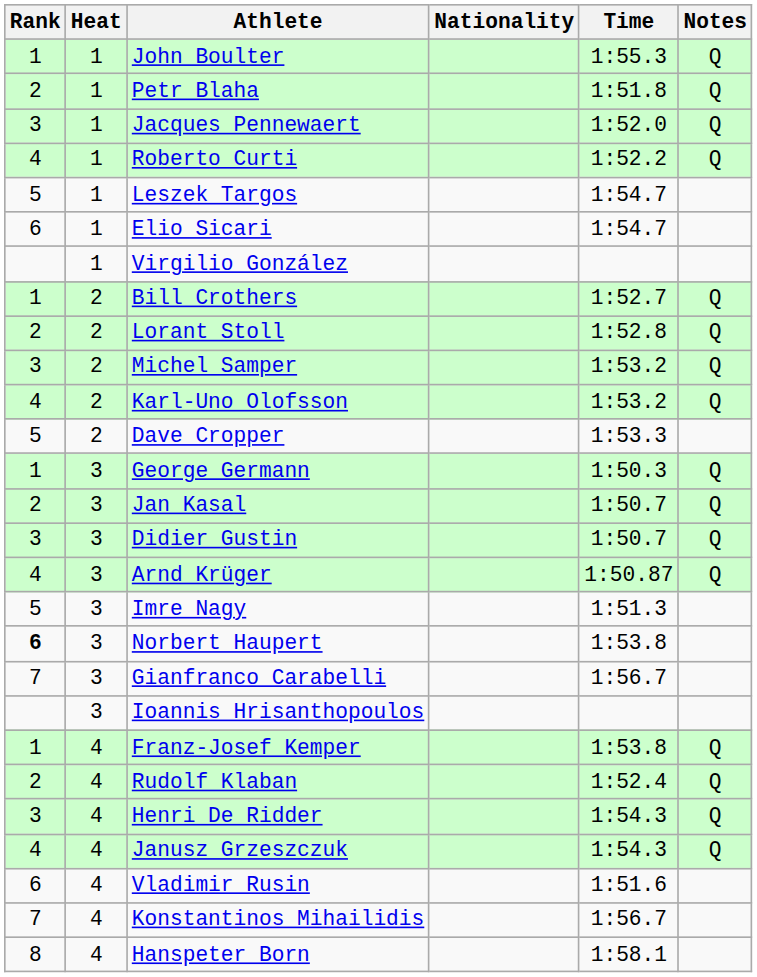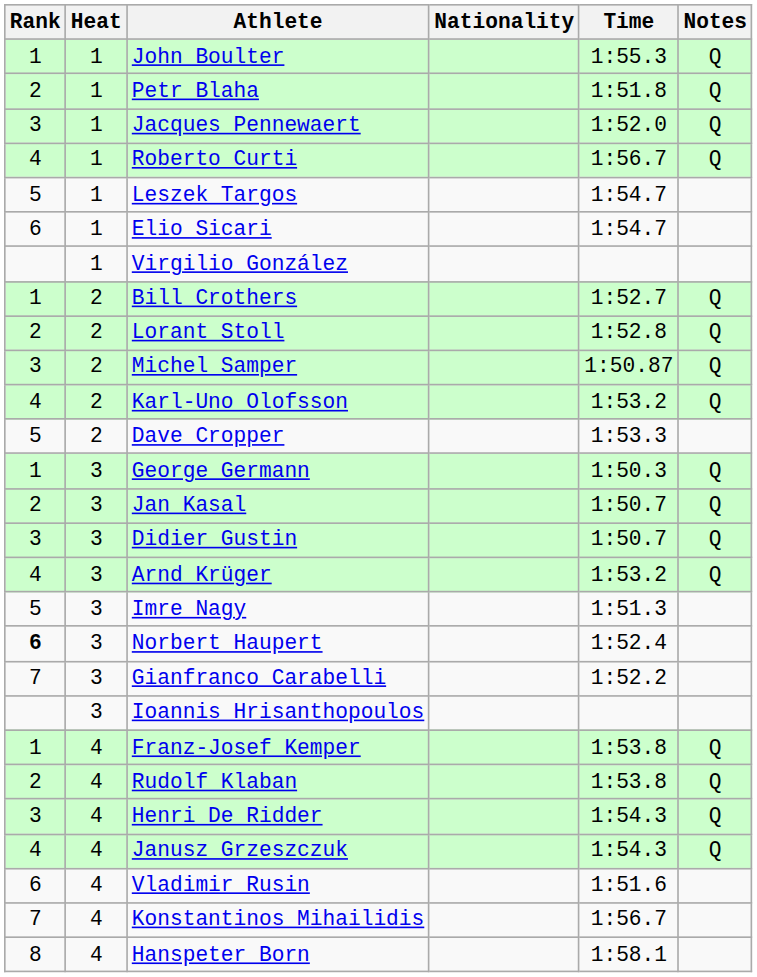 <table class="wikitable sortable" style="text-align:center">
 <tr>
 <th>Rank</th>
 <th>Heat</th>
 <th>Athlete</th>
 <th>Nationality</th>
 <th>Time</th>
 <th>Notes</th>
 </tr>
 <tr bgcolor=ccffcc>
 <td>1</td>
 <td>1</td>
 <td align=left><a href='#'>John Boulter</a></td>
 <td align=left></td>
 <td>1:55.3</td>
 <td>Q</td>
 </tr>
 <tr bgcolor=ccffcc>
 <td>2</td>
 <td>1</td>
 <td align=left><a href='#'>Petr Blaha</a></td>
 <td align=left></td>
 <td>1:51.8</td>
 <td>Q</td>
 </tr>
 <tr bgcolor=ccffcc>
 <td>3</td>
 <td>1</td>
 <td align=left><a href='#'>Jacques Pennewaert</a></td>
 <td align=left></td>
 <td>1:52.0</td>
 <td>Q</td>
 </tr>
 <tr bgcolor=ccffcc>
 <td>4</td>
 <td>1</td>
 <td align=left><a href='#'>Roberto Curti</a></td>
 <td align=left></td>
-<td>1:52.2</td>
+<td>1:56.7</td>
 <td>Q</td>
 </tr>
 <tr>
 <td>5</td>
 <td>1</td>
 <td align=left><a href='#'>Leszek Targos</a></td>
 <td align=left></td>
 <td>1:54.7</td>
 <td></td>
 </tr>
 <tr>
 <td>6</td>
 <td>1</td>
 <td align=left><a href='#'>Elio Sicari</a></td>
 <td align=left></td>
 <td>1:54.7</td>
 <td></td>
 </tr>
 <tr>
 <td></td>
 <td>1</td>
 <td align=left><a href='#'>Virgilio González</a></td>
 <td align=left></td>
 <td></td>
 <td></td>
 </tr>
 <tr bgcolor=ccffcc>
 <td>1</td>
 <td>2</td>
 <td align=left><a href='#'>Bill Crothers</a></td>
 <td align=left></td>
 <td>1:52.7</td>
 <td>Q</td>
 </tr>
 <tr bgcolor=ccffcc>
 <td>2</td>
 <td>2</td>
 <td align=left><a href='#'>Lorant Stoll</a></td>
 <td align=left></td>
 <td>1:52.8</td>
 <td>Q</td>
 </tr>
 <tr bgcolor=ccffcc>
 <td>3</td>
 <td>2</td>
 <td align=left><a href='#'>Michel Samper</a></td>
 <td align=left></td>
-<td>1:53.2</td>
+<td>1:50.87</td>
 <td>Q</td>
 </tr>
 <tr bgcolor=ccffcc>
 <td>4</td>
 <td>2</td>
 <td align=left><a href='#'>Karl-Uno Olofsson</a></td>
 <td align=left></td>
 <td>1:53.2</td>
 <td>Q</td>
 </tr>
 <tr>
 <td>5</td>
 <td>2</td>
 <td align=left><a href='#'>Dave Cropper</a></td>
 <td align=left></td>
 <td>1:53.3</td>
 <td></td>
 </tr>
 <tr bgcolor=ccffcc>
 <td>1</td>
 <td>3</td>
 <td align=left><a href='#'>George Germann</a></td>
 <td align=left></td>
 <td>1:50.3</td>
 <td>Q</td>
 </tr>
 <tr bgcolor=ccffcc>
 <td>2</td>
 <td>3</td>
 <td align=left><a href='#'>Jan Kasal</a></td>
 <td align=left></td>
 <td>1:50.7</td>
 <td>Q</td>
 </tr>
 <tr bgcolor=ccffcc>
 <td>3</td>
 <td>3</td>
 <td align=left><a href='#'>Didier Gustin</a></td>
 <td align=left></td>
 <td>1:50.7</td>
 <td>Q</td>
 </tr>
 <tr bgcolor=ccffcc>
 <td>4</td>
 <td>3</td>
 <td align=left><a href='#'>Arnd Krüger</a></td>
 <td align=left></td>
-<td>1:50.87</td>
+<td>1:53.2</td>
 <td>Q</td>
 </tr>
 <tr>
 <td>5</td>
 <td>3</td>
 <td align=left><a href='#'>Imre Nagy</a></td>
 <td align=left></td>
 <td>1:51.3</td>
 <td></td>
 </tr>
 <tr>
 <td><strong>6</strong></td>
 <td>3</td>
 <td align=left><a href='#'>Norbert Haupert</a></td>
 <td align=left></td>
-<td>1:53.8</td>
+<td>1:52.4</td>
 <td></td>
 </tr>
 <tr>
 <td>7</td>
 <td>3</td>
 <td align=left><a href='#'>Gianfranco Carabelli</a></td>
 <td align=left></td>
-<td>1:56.7</td>
+<td>1:52.2</td>
 <td></td>
 </tr>
 <tr>
 <td></td>
 <td>3</td>
 <td align=left><a href='#'>Ioannis Hrisanthopoulos</a></td>
 <td align=left></td>
 <td></td>
 <td></td>
 </tr>
 <tr bgcolor=ccffcc>
 <td>1</td>
 <td>4</td>
 <td align=left><a href='#'>Franz-Josef Kemper</a></td>
 <td align=left></td>
 <td>1:53.8</td>
 <td>Q</td>
 </tr>
 <tr bgcolor=ccffcc>
 <td>2</td>
 <td>4</td>
 <td align=left><a href='#'>Rudolf Klaban</a></td>
 <td align=left></td>
-<td>1:52.4</td>
+<td>1:53.8</td>
 <td>Q</td>
 </tr>
 <tr bgcolor=ccffcc>
 <td>3</td>
 <td>4</td>
 <td align=left><a href='#'>Henri De Ridder</a></td>
 <td align=left></td>
 <td>1:54.3</td>
 <td>Q</td>
 </tr>
 <tr bgcolor=ccffcc>
 <td>4</td>
 <td>4</td>
 <td align=left><a href='#'>Janusz Grzeszczuk</a></td>
 <td align=left></td>
 <td>1:54.3</td>
 <td>Q</td>
 </tr>
 <tr>
 <td>6</td>
 <td>4</td>
 <td align=left><a href='#'>Vladimir Rusin</a></td>
 <td align=left></td>
 <td>1:51.6</td>
 <td></td>
 </tr>
 <tr>
 <td>7</td>
 <td>4</td>
 <td align=left><a href='#'>Konstantinos Mihailidis</a></td>
 <td align=left></td>
 <td>1:56.7</td>
 <td></td>
 </tr>
 <tr>
 <td>8</td>
 <td>4</td>
 <td align=left><a href='#'>Hanspeter Born</a></td>
 <td align=left></td>
 <td>1:58.1</td>
 <td></td>
 </tr>
 </table>
